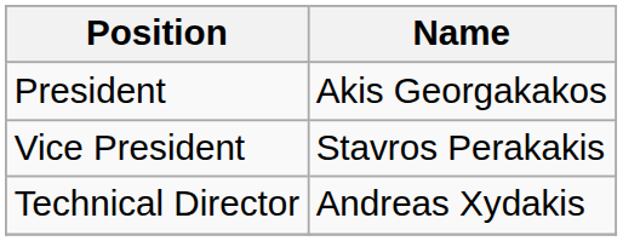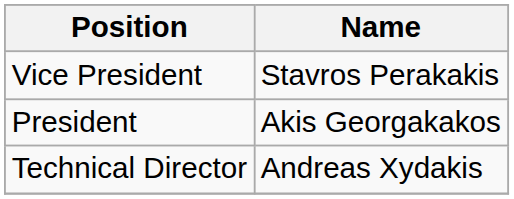 <table class="wikitable">
 <tr>
 <th>Position</th>
 <th>Name</th>
 </tr>
 <tr>
+<td>Vice President</td>
+<td> Stavros Perakakis</td>
+</tr>
+<tr>
 <td>President</td>
 <td> Akis Georgakakos</td>
-</tr>
-<tr>
-<td>Vice President</td>
-<td> Stavros Perakakis</td>
 </tr>
 <tr>
 <td>Technical Director</td>
 <td> Andreas Xydakis</td>
 </tr>
 <tr>
 </tr>
 </table>
